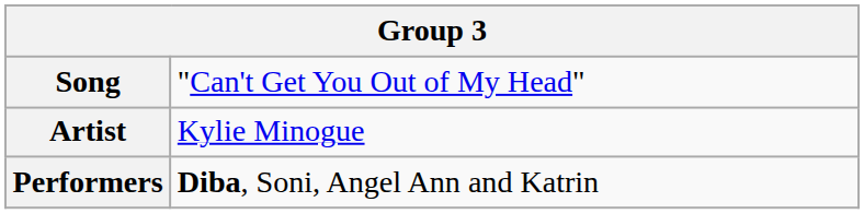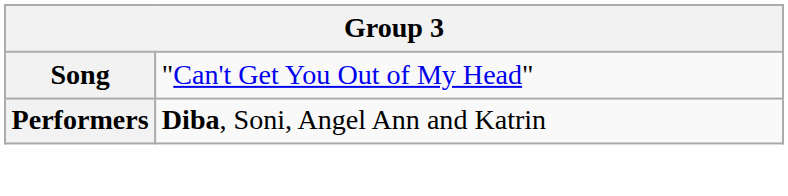 <table class="wikitable" style="font-size: 90%" width=400px>
 <tr>
 <th colspan=2>Group 3</th>
 </tr>
 <tr>
 <th width=10%>Song</th>
 <td>"<a href='#'>Can't Get You Out of My Head</a>"</td>
 </tr>
 <tr>
-<th width=10%>Artist</th>
-<td><a href='#'>Kylie Minogue</a></td>
-</tr>
-<tr>
 <th width=10%>Performers</th>
 <td><strong>Diba</strong>, Soni, Angel Ann and Katrin</td>
 </tr>
 </table>
